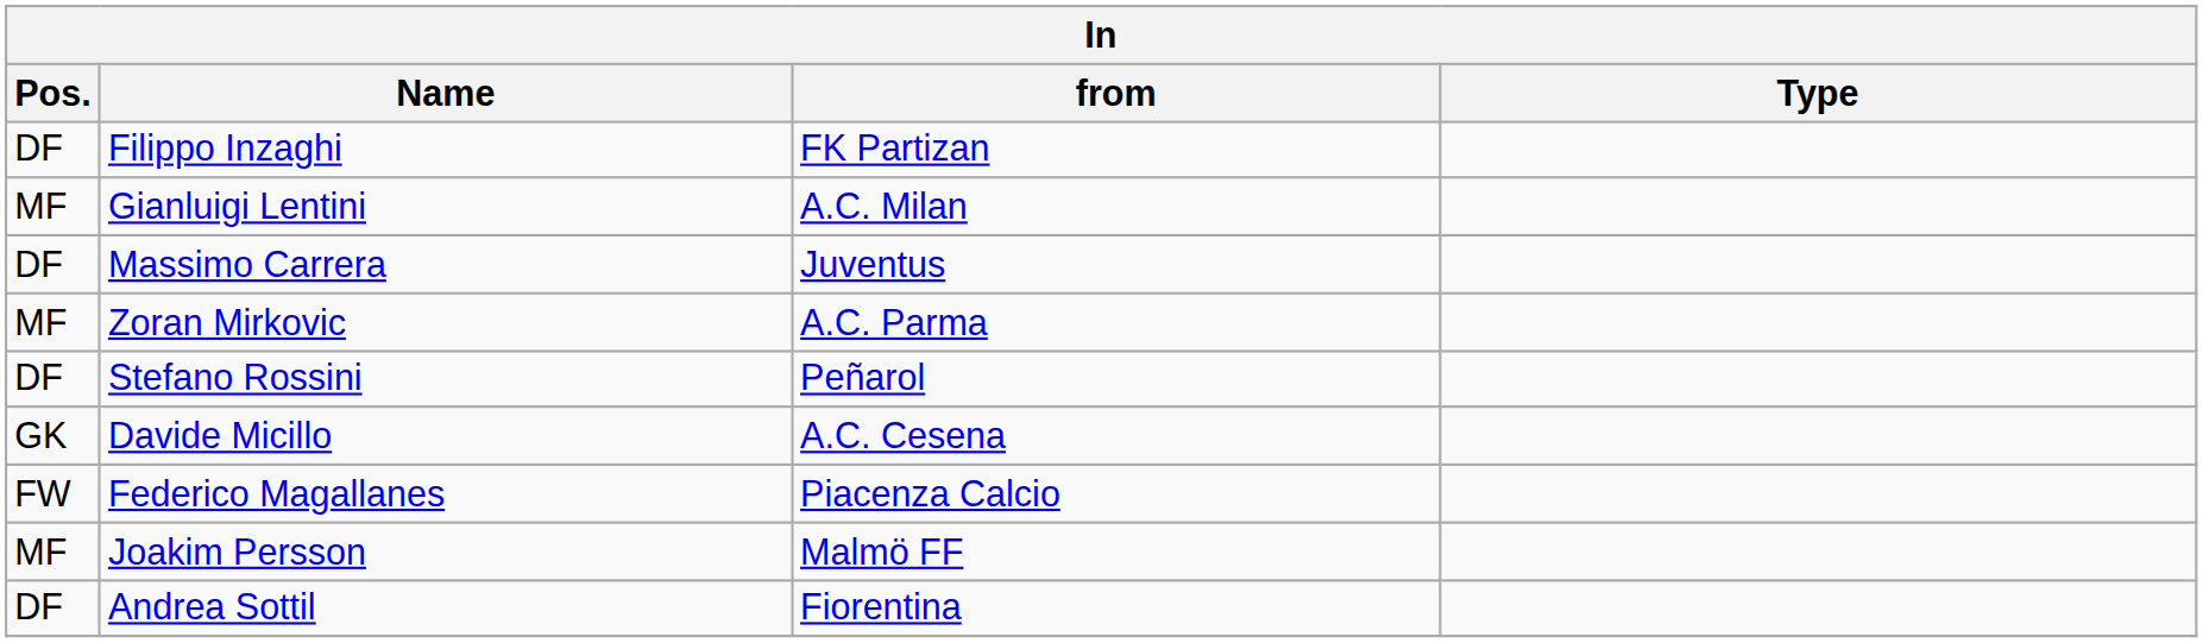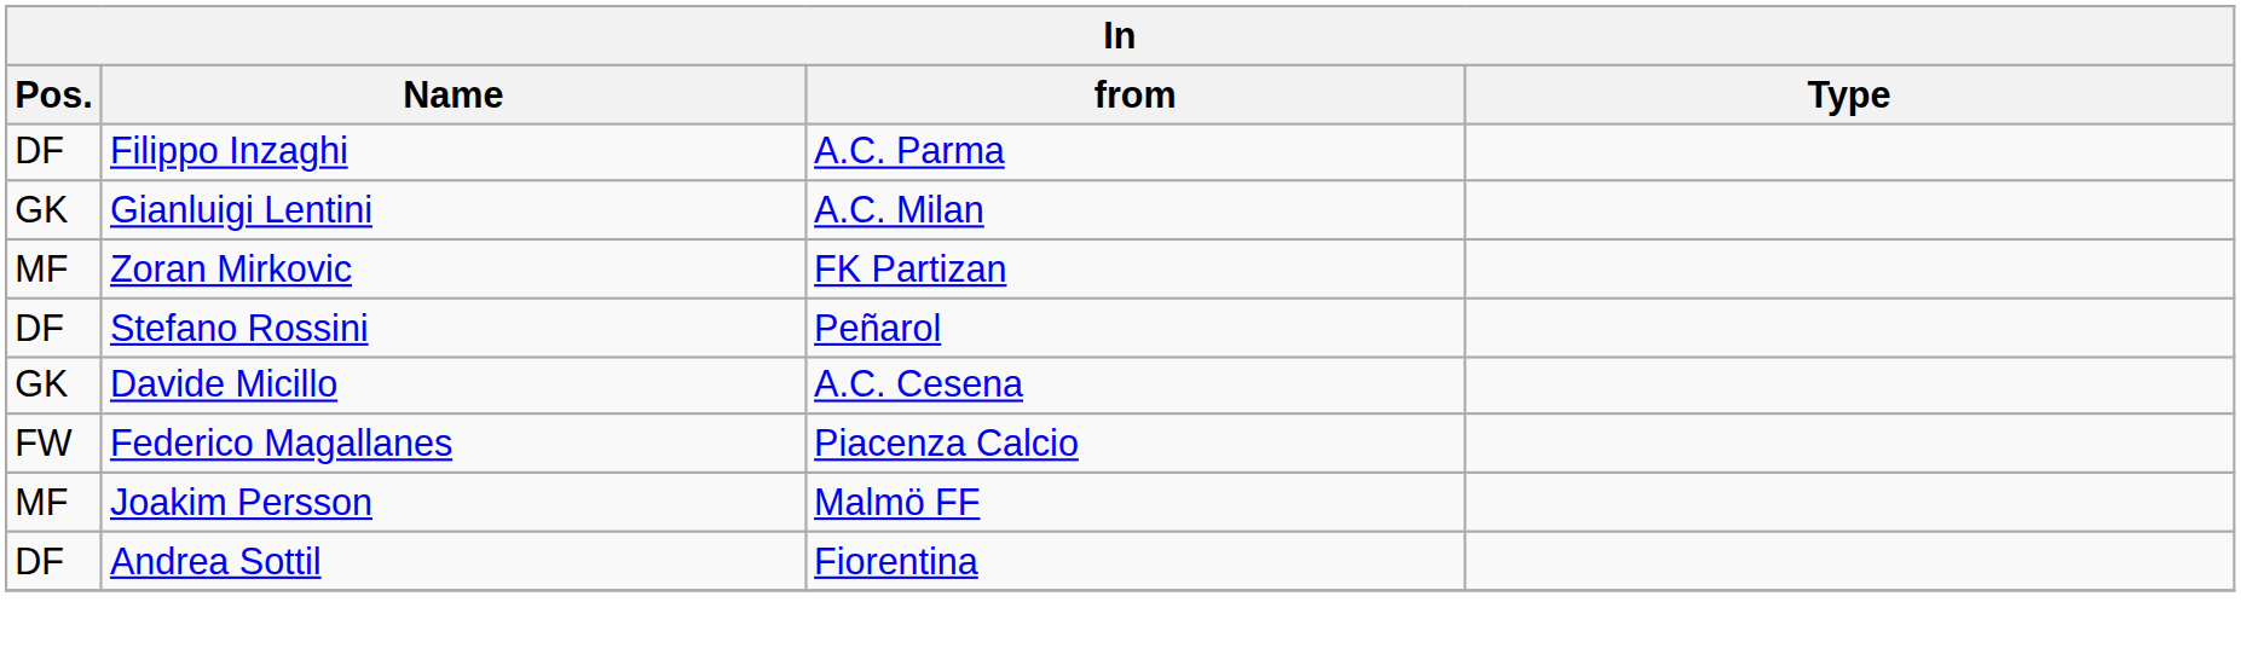 <table class="wikitable" style="font-size:90%;">
 <tr>
 <th colspan="4">In</th>
 </tr>
 <tr>
 <th width=3%>Pos.</th>
 <th width=32%>Name</th>
 <th width=30%>from</th>
 <th width=35%>Type</th>
 </tr>
 <tr>
 <td>DF</td>
 <td><a href='#'>Filippo Inzaghi</a></td>
-<td><a href='#'>FK Partizan</a></td>
+<td><a href='#'>A.C. Parma</a></td>
 <td></td>
 </tr>
 <tr>
-<td>MF</td>
+<td>GK</td>
 <td><a href='#'>Gianluigi Lentini</a></td>
 <td><a href='#'>A.C. Milan</a></td>
 <td></td>
 </tr>
 <tr>
-<td>DF</td>
-<td><a href='#'>Massimo Carrera</a></td>
-<td><a href='#'>Juventus</a></td>
-<td></td>
-</tr>
-<tr>
 <td>MF</td>
 <td><a href='#'>Zoran Mirkovic</a></td>
-<td><a href='#'>A.C. Parma</a></td>
+<td><a href='#'>FK Partizan</a></td>
 <td></td>
 </tr>
 <tr>
 <td>DF</td>
 <td><a href='#'>Stefano Rossini</a></td>
 <td><a href='#'>Peñarol</a></td>
 <td></td>
 </tr>
 <tr>
 <td>GK</td>
 <td><a href='#'>Davide Micillo</a></td>
 <td><a href='#'>A.C. Cesena</a></td>
 <td></td>
 </tr>
 <tr>
 <td>FW</td>
 <td><a href='#'>Federico Magallanes</a></td>
 <td><a href='#'>Piacenza Calcio</a></td>
 <td></td>
 </tr>
 <tr>
 <td>MF</td>
 <td><a href='#'>Joakim Persson</a></td>
 <td><a href='#'>Malmö FF</a></td>
 <td></td>
 </tr>
 <tr>
 <td>DF</td>
 <td><a href='#'>Andrea Sottil</a></td>
 <td><a href='#'>Fiorentina</a></td>
 <td></td>
 </tr>
 <tr>
 </tr>
 </table>
